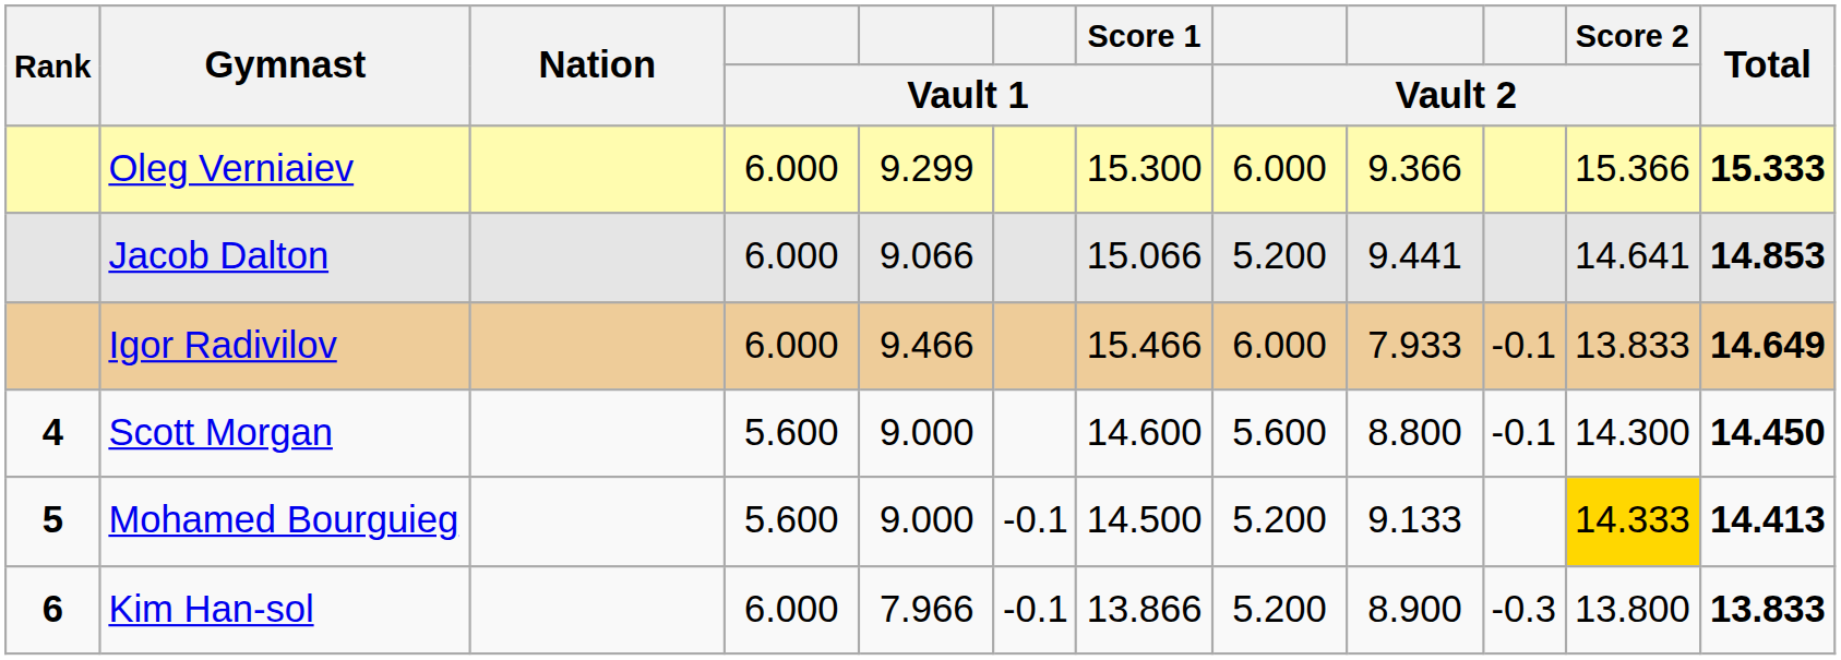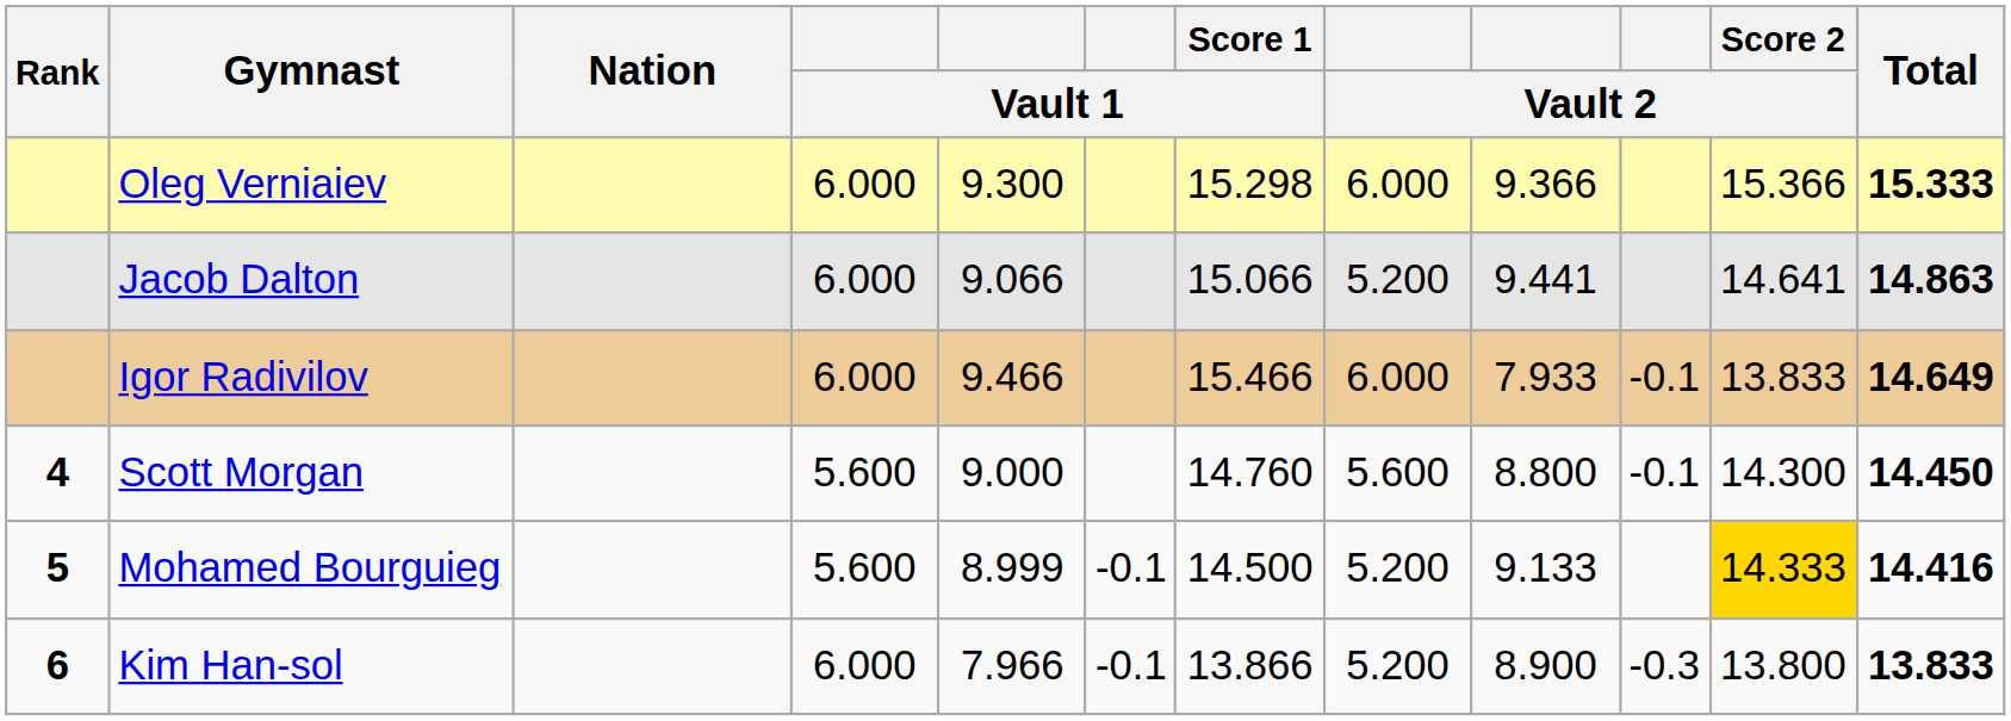 <table class="wikitable sortable" style="text-align:center;">
 <tr>
 <th rowspan="2" style="width:15px;"><small>Rank</small></th>
 <th rowspan="2" style="width:150px;">Gymnast</th>
 <th rowspan="2" style="width:100px;">Nation</th>
 <th style="width:50px;"><small></small></th>
 <th style="width:50px;"><small></small></th>
 <th style="width:20px;"><small></small></th>
 <th style="width:50px;"><small>Score 1</small></th>
 <th style="width:50px;"><small></small></th>
 <th style="width:50px;"><small></small></th>
 <th style="width:20px;"><small></small></th>
 <th style="width:50px;"><small>Score 2</small></th>
 <th rowspan="2" style="width:50px;">Total</th>
 </tr>
 <tr>
 <th colspan="4">Vault 1</th>
 <th colspan="4">Vault 2</th>
 </tr>
 <tr style="background:#fffcaf;">
 <td scope="row" style="text-align:center"><strong></strong></td>
 <td style="height:30px; text-align:left;"><a href='#'>Oleg Verniaiev</a></td>
 <td style="text-align:left;"></td>
 <td>6.000</td>
-<td>9.299</td>
+<td>9.300</td>
 <td></td>
-<td>15.300</td>
+<td>15.298</td>
 <td>6.000</td>
 <td>9.366</td>
 <td></td>
 <td>15.366</td>
 <td><strong>15.333</strong></td>
 </tr>
 <tr style="background:#e5e5e5;">
 <td scope="row" style="text-align:center"><strong></strong></td>
 <td style="height:30px; text-align:left;"><a href='#'>Jacob Dalton</a></td>
 <td style="text-align:left;"></td>
 <td>6.000</td>
 <td>9.066</td>
 <td></td>
 <td>15.066</td>
 <td>5.200</td>
 <td>9.441</td>
 <td></td>
 <td>14.641</td>
-<td><strong>14.853</strong></td>
+<td><strong>14.863</strong></td>
 </tr>
 <tr style="background:#ec9;">
 <td scope="row" style="text-align:center"><strong></strong></td>
 <td style="height:30px; text-align:left;"><a href='#'>Igor Radivilov</a></td>
 <td style="text-align:left;"></td>
 <td>6.000</td>
 <td>9.466</td>
 <td></td>
 <td>15.466</td>
 <td>6.000</td>
 <td>7.933</td>
 <td>-0.1</td>
 <td>13.833</td>
 <td><strong>14.649</strong></td>
 </tr>
 <tr>
 <td scope="row" style="text-align:center"><strong>4</strong></td>
 <td style="height:30px; text-align:left;"><a href='#'>Scott Morgan</a></td>
 <td style="text-align:left;"></td>
 <td>5.600</td>
 <td>9.000</td>
 <td></td>
-<td>14.600</td>
+<td>14.760</td>
 <td>5.600</td>
 <td>8.800</td>
 <td>-0.1</td>
 <td>14.300</td>
 <td><strong>14.450</strong></td>
 </tr>
 <tr>
 <td scope="row" style="text-align:center"><strong>5</strong></td>
 <td style="height:30px; text-align:left;"><a href='#'>Mohamed Bourguieg</a></td>
 <td style="text-align:left;"></td>
 <td>5.600</td>
-<td>9.000</td>
+<td>8.999</td>
 <td>-0.1</td>
 <td>14.500</td>
 <td>5.200</td>
 <td>9.133</td>
 <td></td>
 <td style="background: gold;">14.333</td>
-<td><strong>14.413</strong></td>
+<td><strong>14.416</strong></td>
 </tr>
 <tr>
 <td scope="row" style="text-align:center"><strong>6</strong></td>
 <td style="height:30px; text-align:left;"><a href='#'>Kim Han-sol</a></td>
 <td style="text-align:left;"></td>
 <td>6.000</td>
 <td>7.966</td>
 <td>-0.1</td>
 <td>13.866</td>
 <td>5.200</td>
 <td>8.900</td>
 <td>-0.3</td>
 <td>13.800</td>
 <td><strong>13.833</strong></td>
 </tr>
 </table>
